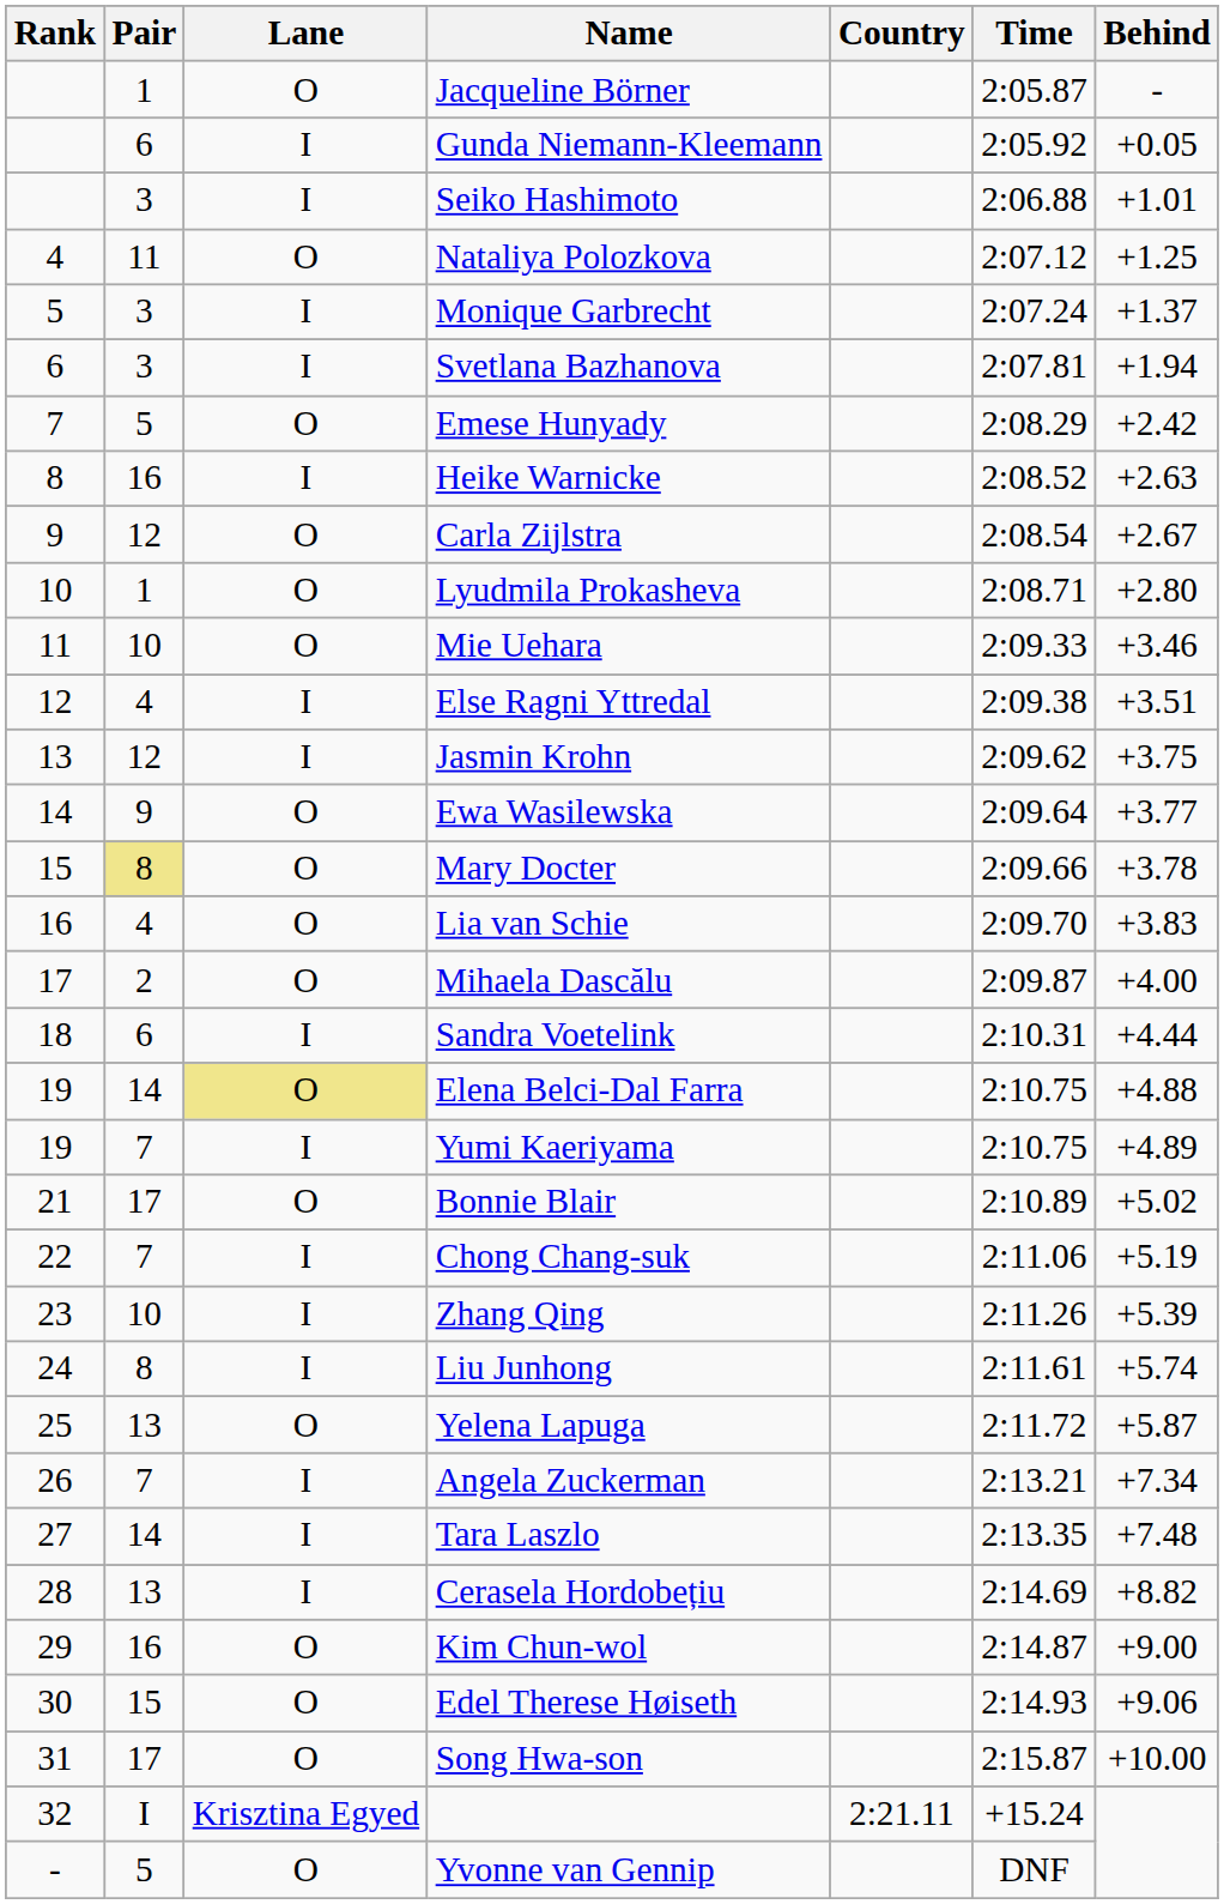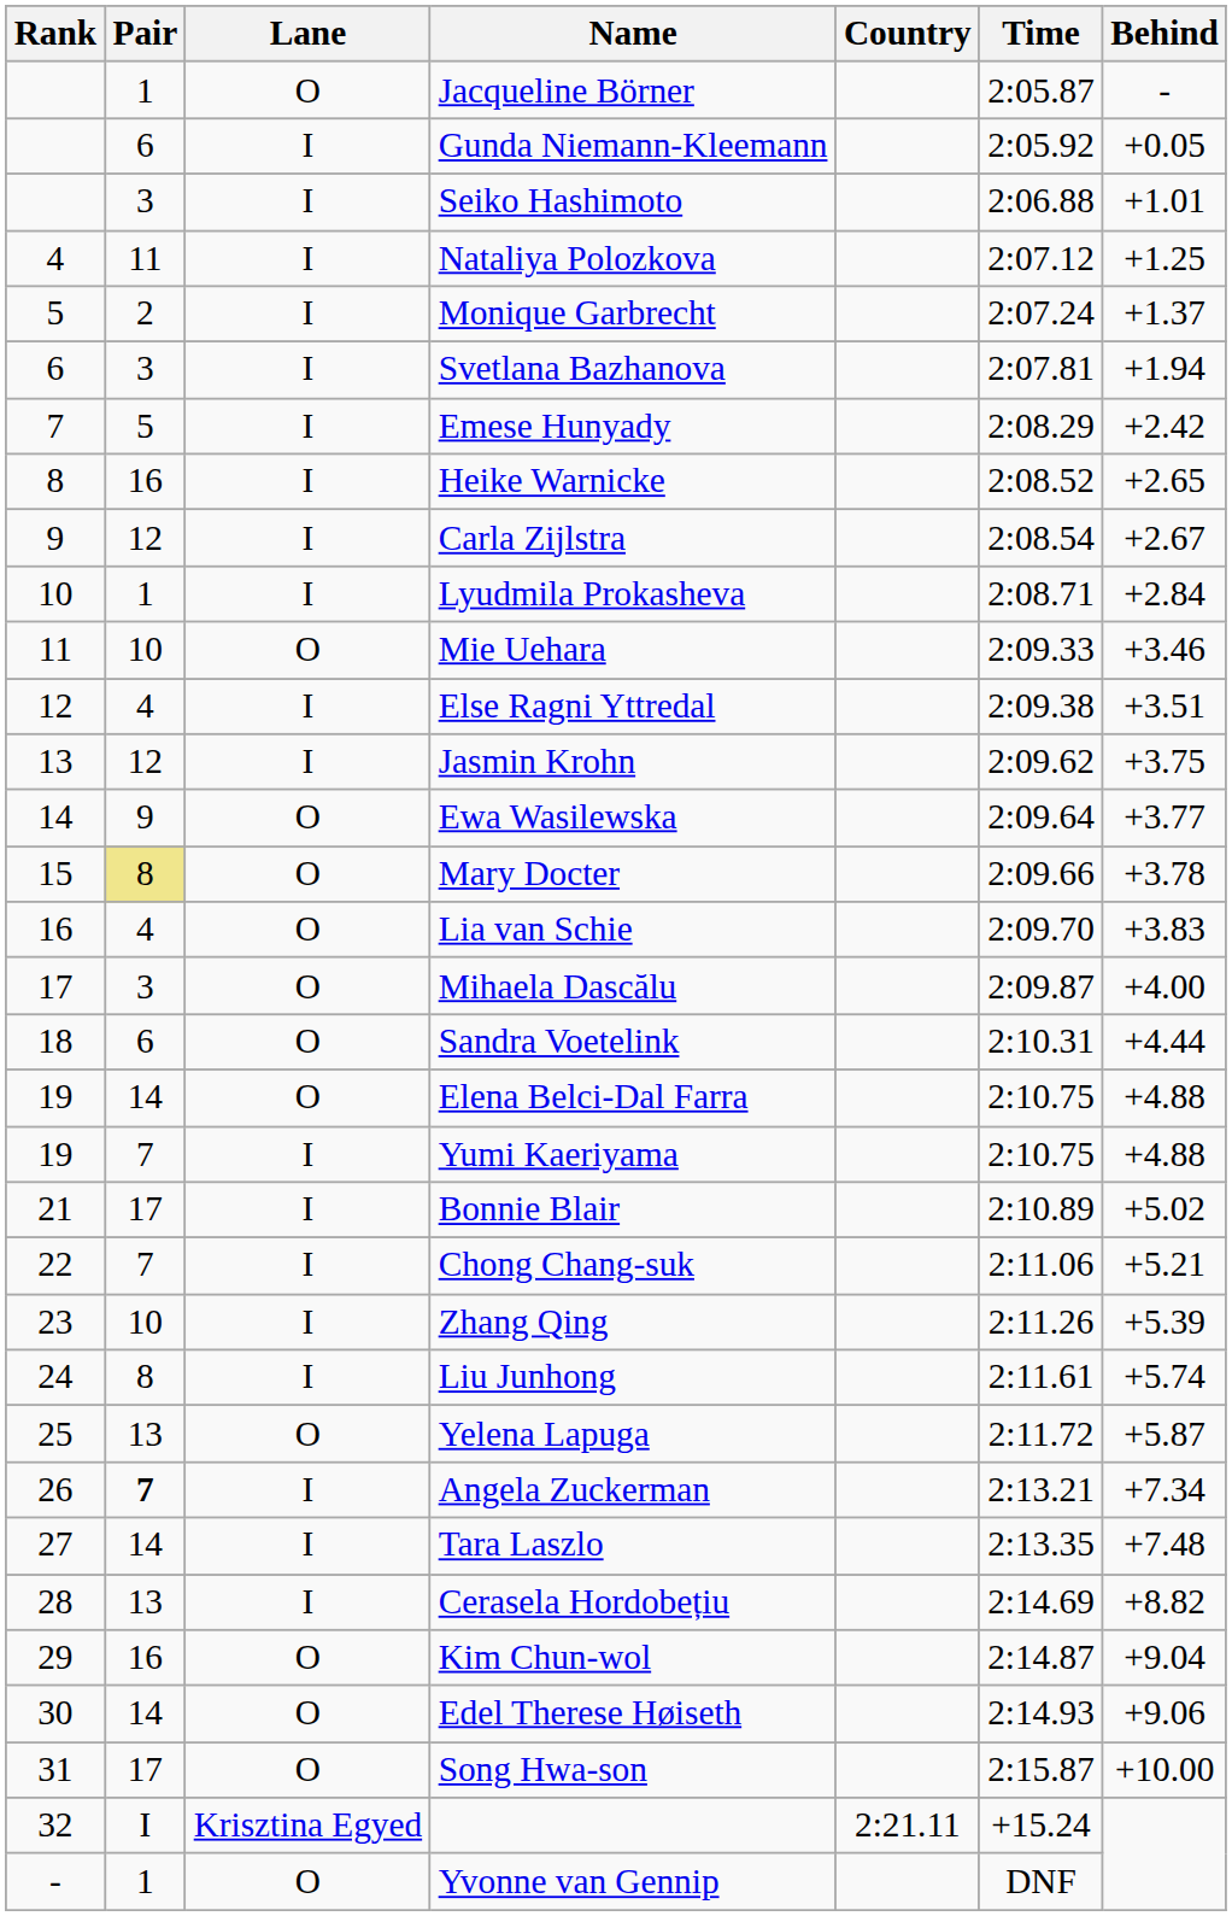 <table class="wikitable sortable" style="text-align:center">
 <tr>
 <th>Rank</th>
 <th>Pair</th>
 <th>Lane</th>
 <th>Name</th>
 <th>Country</th>
 <th>Time</th>
 <th>Behind</th>
 </tr>
 <tr>
 <td></td>
 <td>1</td>
 <td>O</td>
 <td align=left><a href='#'>Jacqueline Börner</a></td>
 <td align=left></td>
 <td>2:05.87</td>
 <td>-</td>
 </tr>
 <tr>
 <td></td>
 <td>6</td>
 <td>I</td>
 <td align=left><a href='#'>Gunda Niemann-Kleemann</a></td>
 <td align=left></td>
 <td>2:05.92</td>
 <td>+0.05</td>
 </tr>
 <tr>
 <td></td>
 <td>3</td>
 <td>I</td>
 <td align=left><a href='#'>Seiko Hashimoto</a></td>
 <td align=left></td>
 <td>2:06.88</td>
 <td>+1.01</td>
 </tr>
 <tr>
 <td>4</td>
 <td>11</td>
-<td>O</td>
+<td>I</td>
 <td align=left><a href='#'>Nataliya Polozkova</a></td>
 <td align=left></td>
 <td>2:07.12</td>
 <td>+1.25</td>
 </tr>
 <tr>
 <td>5</td>
-<td>3</td>
+<td>2</td>
 <td>I</td>
 <td align=left><a href='#'>Monique Garbrecht</a></td>
 <td align=left></td>
 <td>2:07.24</td>
 <td>+1.37</td>
 </tr>
 <tr>
 <td>6</td>
 <td>3</td>
 <td>I</td>
 <td align=left><a href='#'>Svetlana Bazhanova</a></td>
 <td align=left></td>
 <td>2:07.81</td>
 <td>+1.94</td>
 </tr>
 <tr>
 <td>7</td>
 <td>5</td>
-<td>O</td>
+<td>I</td>
 <td align=left><a href='#'>Emese Hunyady</a></td>
 <td align=left></td>
 <td>2:08.29</td>
 <td>+2.42</td>
 </tr>
 <tr>
 <td>8</td>
 <td>16</td>
 <td>I</td>
 <td align=left><a href='#'>Heike Warnicke</a></td>
 <td align=left></td>
 <td>2:08.52</td>
-<td>+2.63</td>
+<td>+2.65</td>
 </tr>
 <tr>
 <td>9</td>
 <td>12</td>
-<td>O</td>
+<td>I</td>
 <td align=left><a href='#'>Carla Zijlstra</a></td>
 <td align=left></td>
 <td>2:08.54</td>
 <td>+2.67</td>
 </tr>
 <tr>
 <td>10</td>
 <td>1</td>
-<td>O</td>
+<td>I</td>
 <td align=left><a href='#'>Lyudmila Prokasheva</a></td>
 <td align=left></td>
 <td>2:08.71</td>
-<td>+2.80</td>
+<td>+2.84</td>
 </tr>
 <tr>
 <td>11</td>
 <td>10</td>
 <td>O</td>
 <td align=left><a href='#'>Mie Uehara</a></td>
 <td align=left></td>
 <td>2:09.33</td>
 <td>+3.46</td>
 </tr>
 <tr>
 <td>12</td>
 <td>4</td>
 <td>I</td>
 <td align=left><a href='#'>Else Ragni Yttredal</a></td>
 <td align=left></td>
 <td>2:09.38</td>
 <td>+3.51</td>
 </tr>
 <tr>
 <td>13</td>
 <td>12</td>
 <td>I</td>
 <td align=left><a href='#'>Jasmin Krohn</a></td>
 <td align=left></td>
 <td>2:09.62</td>
 <td>+3.75</td>
 </tr>
 <tr>
 <td>14</td>
 <td>9</td>
 <td>O</td>
 <td align=left><a href='#'>Ewa Wasilewska</a></td>
 <td align=left></td>
 <td>2:09.64</td>
 <td>+3.77</td>
 </tr>
 <tr>
 <td>15</td>
 <td style="background: khaki;">8</td>
 <td>O</td>
 <td align=left><a href='#'>Mary Docter</a></td>
 <td align=left></td>
 <td>2:09.66</td>
 <td>+3.78</td>
 </tr>
 <tr>
 <td>16</td>
 <td>4</td>
 <td>O</td>
 <td align=left><a href='#'>Lia van Schie</a></td>
 <td align=left></td>
 <td>2:09.70</td>
 <td>+3.83</td>
 </tr>
 <tr>
 <td>17</td>
-<td>2</td>
+<td>3</td>
 <td>O</td>
 <td align=left><a href='#'>Mihaela Dascălu</a></td>
 <td align=left></td>
 <td>2:09.87</td>
 <td>+4.00</td>
 </tr>
 <tr>
 <td>18</td>
 <td>6</td>
-<td>I</td>
+<td>O</td>
 <td align=left><a href='#'>Sandra Voetelink</a></td>
 <td align=left></td>
 <td>2:10.31</td>
 <td>+4.44</td>
 </tr>
 <tr>
 <td>19</td>
 <td>14</td>
-<td style="background: khaki;">O</td>
+<td>O</td>
 <td align=left><a href='#'>Elena Belci-Dal Farra</a></td>
 <td align=left></td>
 <td>2:10.75</td>
 <td>+4.88</td>
 </tr>
 <tr>
 <td>19</td>
 <td>7</td>
 <td>I</td>
 <td align=left><a href='#'>Yumi Kaeriyama</a></td>
 <td align=left></td>
 <td>2:10.75</td>
-<td>+4.89</td>
+<td>+4.88</td>
 </tr>
 <tr>
 <td>21</td>
 <td>17</td>
-<td>O</td>
+<td>I</td>
 <td align=left><a href='#'>Bonnie Blair</a></td>
 <td align=left></td>
 <td>2:10.89</td>
 <td>+5.02</td>
 </tr>
 <tr>
 <td>22</td>
 <td>7</td>
 <td>I</td>
 <td align=left><a href='#'>Chong Chang-suk</a></td>
 <td align=left></td>
 <td>2:11.06</td>
-<td>+5.19</td>
+<td>+5.21</td>
 </tr>
 <tr>
 <td>23</td>
 <td>10</td>
 <td>I</td>
 <td align=left><a href='#'>Zhang Qing</a></td>
 <td align=left></td>
 <td>2:11.26</td>
 <td>+5.39</td>
 </tr>
 <tr>
 <td>24</td>
 <td>8</td>
 <td>I</td>
 <td align=left><a href='#'>Liu Junhong</a></td>
 <td align=left></td>
 <td>2:11.61</td>
 <td>+5.74</td>
 </tr>
 <tr>
 <td>25</td>
 <td>13</td>
 <td>O</td>
 <td align=left><a href='#'>Yelena Lapuga</a></td>
 <td align=left></td>
 <td>2:11.72</td>
 <td>+5.87</td>
 </tr>
 <tr>
 <td>26</td>
-<td>7</td>
+<td><strong>7</strong></td>
 <td>I</td>
 <td align=left><a href='#'>Angela Zuckerman</a></td>
 <td align=left></td>
 <td>2:13.21</td>
 <td>+7.34</td>
 </tr>
 <tr>
 <td>27</td>
 <td>14</td>
 <td>I</td>
 <td align=left><a href='#'>Tara Laszlo</a></td>
 <td align=left></td>
 <td>2:13.35</td>
 <td>+7.48</td>
 </tr>
 <tr>
 <td>28</td>
 <td>13</td>
 <td>I</td>
 <td align=left><a href='#'>Cerasela Hordobețiu</a></td>
 <td align=left></td>
 <td>2:14.69</td>
 <td>+8.82</td>
 </tr>
 <tr>
 <td>29</td>
 <td>16</td>
 <td>O</td>
 <td align=left><a href='#'>Kim Chun-wol</a></td>
 <td align=left></td>
 <td>2:14.87</td>
-<td>+9.00</td>
+<td>+9.04</td>
 </tr>
 <tr>
 <td>30</td>
-<td>15</td>
+<td>14</td>
 <td>O</td>
 <td align=left><a href='#'>Edel Therese Høiseth</a></td>
 <td align=left></td>
 <td>2:14.93</td>
 <td>+9.06</td>
 </tr>
 <tr>
 <td>31</td>
 <td>17</td>
 <td>O</td>
 <td align=left><a href='#'>Song Hwa-son</a></td>
 <td align=left></td>
 <td>2:15.87</td>
 <td>+10.00</td>
 </tr>
 <tr>
 <td>32</td>
 <td 15>I</td>
 <td align=left><a href='#'>Krisztina Egyed</a></td>
 <td align=left></td>
 <td>2:21.11</td>
 <td>+15.24</td>
 </tr>
 <tr>
 <td>-</td>
-<td>5</td>
+<td>1</td>
 <td>O</td>
 <td align=left><a href='#'>Yvonne van Gennip</a></td>
 <td align=left></td>
 <td>DNF</td>
 </tr>
 </table>
